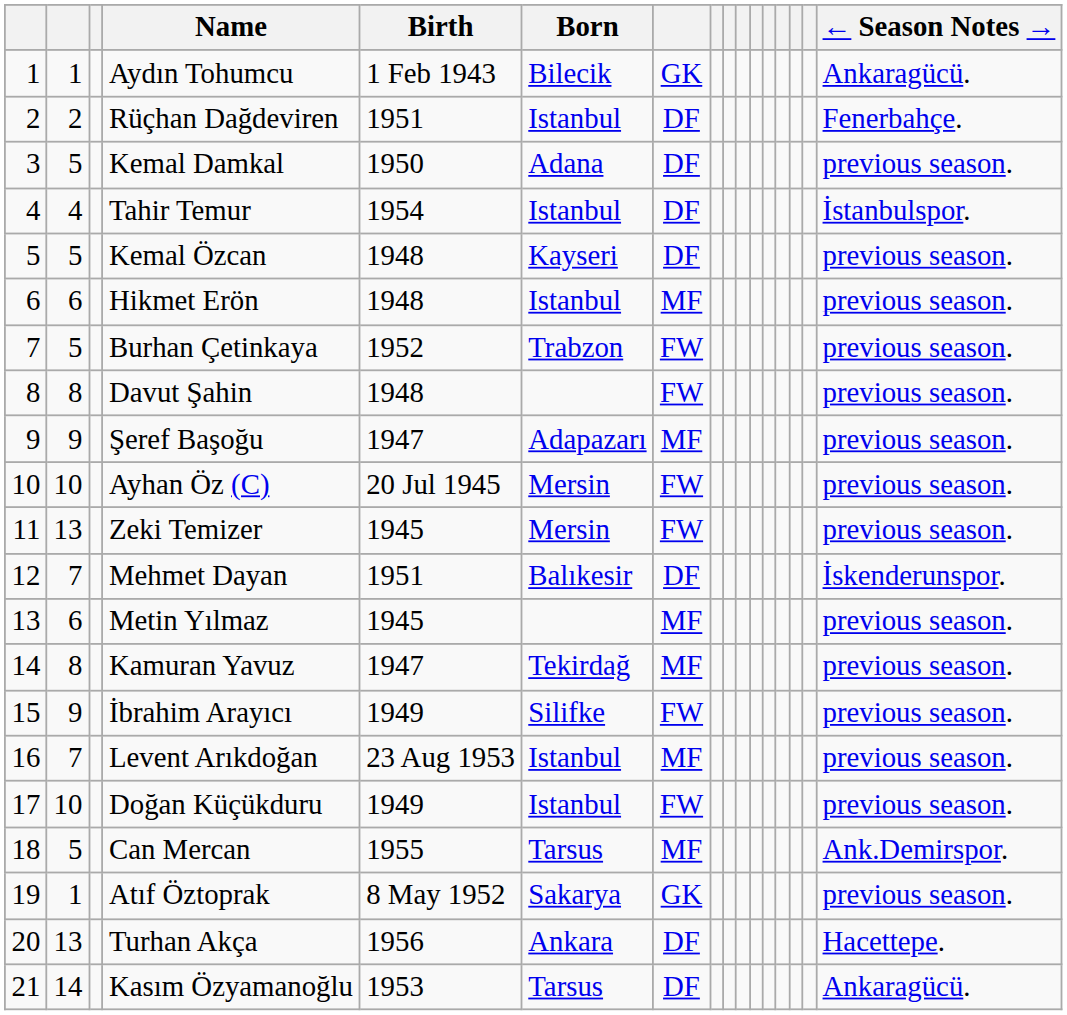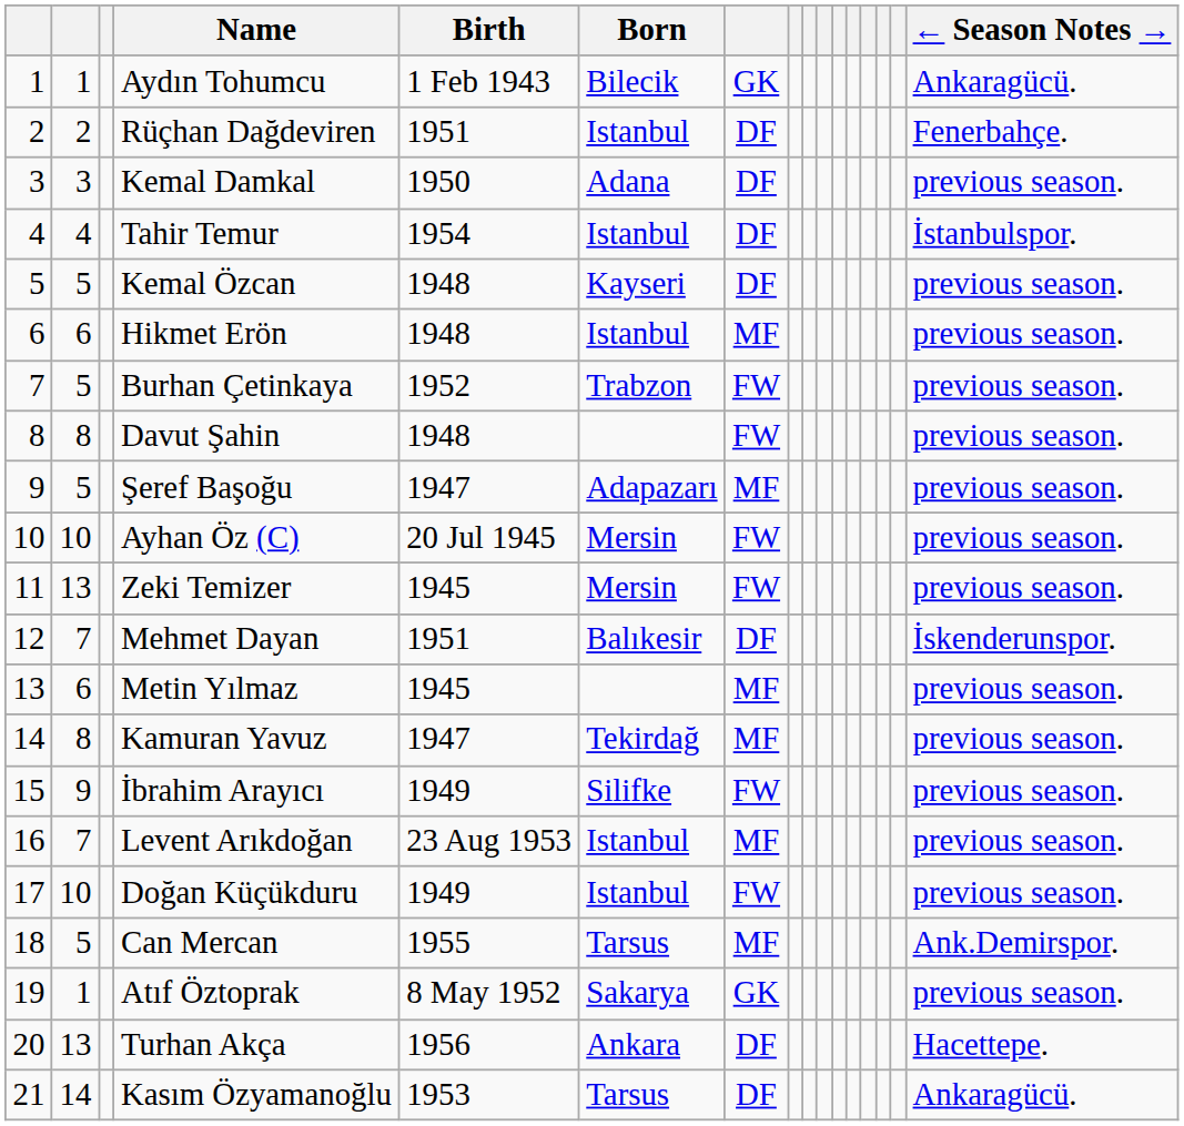 <table class="wikitable sortable">
 <tr>
 <th></th>
 <th></th>
 <th></th>
 <th>Name</th>
 <th>Birth</th>
 <th>Born</th>
 <th></th>
 <th></th>
 <th></th>
 <th></th>
 <th></th>
 <th></th>
 <th></th>
 <th></th>
 <th></th>
 <th><a href='#'>←</a> Season Notes <a href='#'>→</a></th>
 </tr>
 <tr>
 <td align="right">1</td>
 <td align="right">1</td>
 <td></td>
 <td>Aydın Tohumcu</td>
 <td>1 Feb 1943</td>
 <td><a href='#'>Bilecik</a></td>
 <td align="center"><a href='#'>GK</a></td>
 <td align="center"></td>
 <td></td>
 <td></td>
 <td></td>
 <td></td>
 <td></td>
 <td></td>
 <td></td>
 <td> <a href='#'>Ankaragücü</a>.</td>
 </tr>
 <tr>
 <td align="right">2</td>
 <td align="right">2</td>
 <td></td>
 <td>Rüçhan Dağdeviren</td>
 <td>1951</td>
 <td><a href='#'>Istanbul</a></td>
 <td align="center"><a href='#'>DF</a></td>
 <td align="center"></td>
 <td></td>
 <td></td>
 <td></td>
 <td></td>
 <td></td>
 <td></td>
 <td></td>
 <td> <a href='#'>Fenerbahçe</a>.</td>
 </tr>
 <tr>
 <td align="right">3</td>
-<td align="right">5</td>
+<td align="right">3</td>
 <td></td>
 <td>Kemal Damkal</td>
 <td>1950</td>
 <td><a href='#'>Adana</a></td>
 <td align="center"><a href='#'>DF</a></td>
 <td align="center"></td>
 <td></td>
 <td></td>
 <td></td>
 <td></td>
 <td></td>
 <td></td>
 <td></td>
 <td> <a href='#'>previous season</a>.</td>
 </tr>
 <tr>
 <td align="right">4</td>
 <td align="right">4</td>
 <td></td>
 <td>Tahir Temur</td>
 <td>1954</td>
 <td><a href='#'>Istanbul</a></td>
 <td align="center"><a href='#'>DF</a></td>
 <td align="center"></td>
 <td></td>
 <td></td>
 <td></td>
 <td></td>
 <td></td>
 <td></td>
 <td></td>
 <td> <a href='#'>İstanbulspor</a>.</td>
 </tr>
 <tr>
 <td align="right">5</td>
 <td align="right">5</td>
 <td></td>
 <td>Kemal Özcan</td>
 <td>1948</td>
 <td><a href='#'>Kayseri</a></td>
 <td align="center"><a href='#'>DF</a></td>
 <td align="center"></td>
 <td></td>
 <td></td>
 <td></td>
 <td></td>
 <td></td>
 <td></td>
 <td></td>
 <td> <a href='#'>previous season</a>.</td>
 </tr>
 <tr>
 <td align="right">6</td>
 <td align="right">6</td>
 <td></td>
 <td>Hikmet Erön</td>
 <td>1948</td>
 <td><a href='#'>Istanbul</a></td>
 <td align="center"><a href='#'>MF</a></td>
 <td align="center"></td>
 <td></td>
 <td></td>
 <td></td>
 <td></td>
 <td></td>
 <td></td>
 <td></td>
 <td> <a href='#'>previous season</a>.</td>
 </tr>
 <tr>
 <td align="right">7</td>
 <td align="right">5</td>
 <td></td>
 <td>Burhan Çetinkaya</td>
 <td>1952</td>
 <td><a href='#'>Trabzon</a></td>
 <td align="center"><a href='#'>FW</a></td>
 <td align="center"></td>
 <td></td>
 <td></td>
 <td></td>
 <td></td>
 <td></td>
 <td></td>
 <td></td>
 <td> <a href='#'>previous season</a>.</td>
 </tr>
 <tr>
 <td align="right">8</td>
 <td align="right">8</td>
 <td></td>
 <td>Davut Şahin</td>
 <td>1948</td>
 <td></td>
 <td align="center"><a href='#'>FW</a></td>
 <td align="center"></td>
 <td></td>
 <td></td>
 <td></td>
 <td></td>
 <td></td>
 <td></td>
 <td></td>
 <td> <a href='#'>previous season</a>.</td>
 </tr>
 <tr>
 <td align="right">9</td>
-<td align="right">9</td>
+<td align="right">5</td>
 <td></td>
 <td>Şeref Başoğu</td>
 <td>1947</td>
 <td><a href='#'>Adapazarı</a></td>
 <td align="center"><a href='#'>MF</a></td>
 <td align="center"></td>
 <td></td>
 <td></td>
 <td></td>
 <td></td>
 <td></td>
 <td></td>
 <td></td>
 <td> <a href='#'>previous season</a>.</td>
 </tr>
 <tr>
 <td align="right">10</td>
 <td align="right">10</td>
 <td></td>
 <td>Ayhan Öz <a href='#'>(C)</a></td>
 <td>20 Jul 1945</td>
 <td><a href='#'>Mersin</a></td>
 <td align="center"><a href='#'>FW</a></td>
 <td align="center"></td>
 <td></td>
 <td></td>
 <td></td>
 <td></td>
 <td></td>
 <td></td>
 <td></td>
 <td> <a href='#'>previous season</a>.</td>
 </tr>
 <tr>
 <td align="right">11</td>
 <td align="right">13</td>
 <td></td>
 <td>Zeki Temizer</td>
 <td>1945</td>
 <td><a href='#'>Mersin</a></td>
 <td align="center"><a href='#'>FW</a></td>
 <td align="center"></td>
 <td></td>
 <td></td>
 <td></td>
 <td></td>
 <td></td>
 <td></td>
 <td></td>
 <td> <a href='#'>previous season</a>.</td>
 </tr>
 <tr>
 <td align="right">12</td>
 <td align="right">7</td>
 <td></td>
 <td>Mehmet Dayan</td>
 <td>1951</td>
 <td><a href='#'>Balıkesir</a></td>
 <td align="center"><a href='#'>DF</a></td>
 <td align="center"></td>
 <td></td>
 <td></td>
 <td></td>
 <td></td>
 <td></td>
 <td></td>
 <td></td>
 <td> <a href='#'>İskenderunspor</a>.</td>
 </tr>
 <tr>
 <td align="right">13</td>
 <td align="right">6</td>
 <td></td>
 <td>Metin Yılmaz</td>
 <td>1945</td>
 <td></td>
 <td align="center"><a href='#'>MF</a></td>
 <td align="center"></td>
 <td></td>
 <td></td>
 <td></td>
 <td></td>
 <td></td>
 <td></td>
 <td></td>
 <td> <a href='#'>previous season</a>.</td>
 </tr>
 <tr>
 <td align="right">14</td>
 <td align="right">8</td>
 <td></td>
 <td>Kamuran Yavuz</td>
 <td>1947</td>
 <td><a href='#'>Tekirdağ</a></td>
 <td align="center"><a href='#'>MF</a></td>
 <td align="center"></td>
 <td></td>
 <td></td>
 <td></td>
 <td></td>
 <td></td>
 <td></td>
 <td></td>
 <td> <a href='#'>previous season</a>.</td>
 </tr>
 <tr>
 <td align="right">15</td>
 <td align="right">9</td>
 <td></td>
 <td>İbrahim Arayıcı</td>
 <td>1949</td>
 <td><a href='#'>Silifke</a></td>
 <td align="center"><a href='#'>FW</a></td>
 <td align="center"></td>
 <td></td>
 <td></td>
 <td></td>
 <td></td>
 <td></td>
 <td></td>
 <td></td>
 <td> <a href='#'>previous season</a>.</td>
 </tr>
 <tr>
 <td align="right">16</td>
 <td align="right">7</td>
 <td></td>
 <td>Levent Arıkdoğan</td>
 <td>23 Aug 1953</td>
 <td><a href='#'>Istanbul</a></td>
 <td align="center"><a href='#'>MF</a></td>
 <td align="center"></td>
 <td></td>
 <td></td>
 <td></td>
 <td></td>
 <td></td>
 <td></td>
 <td></td>
 <td> <a href='#'>previous season</a>.</td>
 </tr>
 <tr>
 <td align="right">17</td>
 <td align="right">10</td>
 <td></td>
 <td>Doğan Küçükduru</td>
 <td>1949</td>
 <td><a href='#'>Istanbul</a></td>
 <td align="center"><a href='#'>FW</a></td>
 <td align="center"></td>
 <td></td>
 <td></td>
 <td></td>
 <td></td>
 <td></td>
 <td></td>
 <td></td>
 <td> <a href='#'>previous season</a>.</td>
 </tr>
 <tr>
 <td align="right">18</td>
 <td align="right">5</td>
 <td></td>
 <td>Can Mercan</td>
 <td>1955</td>
 <td><a href='#'>Tarsus</a></td>
 <td align="center"><a href='#'>MF</a></td>
 <td align="center"></td>
 <td></td>
 <td></td>
 <td></td>
 <td></td>
 <td></td>
 <td></td>
 <td></td>
 <td> <a href='#'>Ank.Demirspor</a>.</td>
 </tr>
 <tr>
 <td align="right">19</td>
 <td align="right">1</td>
 <td></td>
 <td>Atıf Öztoprak</td>
 <td>8 May 1952</td>
 <td><a href='#'>Sakarya</a></td>
 <td align="center"><a href='#'>GK</a></td>
 <td align="center"></td>
 <td></td>
 <td></td>
 <td></td>
 <td></td>
 <td></td>
 <td></td>
 <td></td>
 <td> <a href='#'>previous season</a>.</td>
 </tr>
 <tr>
 <td align="right">20</td>
 <td align="right">13</td>
 <td></td>
 <td>Turhan Akça</td>
 <td>1956</td>
 <td><a href='#'>Ankara</a></td>
 <td align="center"><a href='#'>DF</a></td>
 <td align="center"></td>
 <td></td>
 <td></td>
 <td></td>
 <td></td>
 <td></td>
 <td></td>
 <td></td>
 <td> <a href='#'>Hacettepe</a>.</td>
 </tr>
 <tr>
 <td align="right">21</td>
 <td align="right">14</td>
 <td></td>
 <td>Kasım Özyamanoğlu</td>
 <td>1953</td>
 <td><a href='#'>Tarsus</a></td>
 <td align="center"><a href='#'>DF</a></td>
 <td align="center"></td>
 <td></td>
 <td></td>
 <td></td>
 <td></td>
 <td></td>
 <td></td>
 <td></td>
 <td> <a href='#'>Ankaragücü</a>.</td>
 </tr>
 </table>
